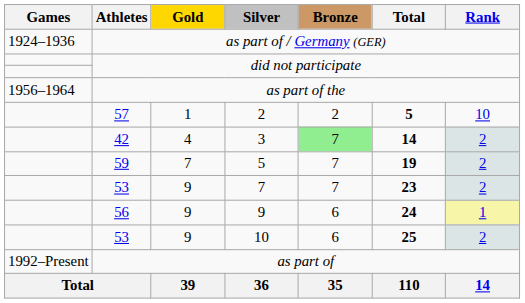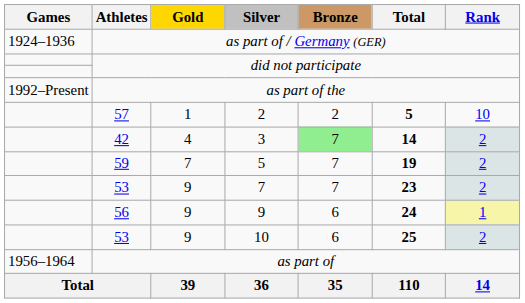 <table class="wikitable" style="text-align:center; font-size:90%;">
 <tr>
 <th>Games</th>
 <th>Athletes</th>
 <td style="background:gold; width:4.5em; font-weight:bold;">Gold</td>
 <td style="background:silver; width:4.5em; font-weight:bold;">Silver</td>
 <td style="background:#cc9966; width:4.5em; font-weight:bold;">Bronze</td>
 <th style="width:4.5em; font-weight:bold;">Total</th>
 <th style="width:4.5em; font-weight:bold;"><a href='#'>Rank</a></th>
 </tr>
 <tr>
 <td align=left>1924–1936</td>
 <td colspan=6><em>as part of / <a href='#'>Germany</a> <small>(GER)</small></em></td>
 </tr>
 <tr>
 <td align=left></td>
 <td colspan=6; rowspan=2><em>did not participate</em></td>
 </tr>
 <tr>
 <td align=left></td>
 </tr>
 <tr>
-<td align=left>1956–1964</td>
+<td align=left>1992–Present</td>
 <td colspan=6><em>as part of the </em></td>
 </tr>
 <tr>
 <td align=left></td>
 <td><a href='#'>57</a></td>
 <td>1</td>
 <td>2</td>
 <td>2</td>
 <td><strong>5</strong></td>
 <td><a href='#'>10</a></td>
 </tr>
 <tr>
 <td align=left></td>
 <td><a href='#'>42</a></td>
 <td>4</td>
 <td>3</td>
 <td style="background: lightgreen;">7</td>
 <td><strong>14</strong></td>
 <td bgcolor=DCE5E5><a href='#'>2</a></td>
 </tr>
 <tr>
 <td align=left></td>
 <td><a href='#'>59</a></td>
 <td>7</td>
 <td>5</td>
 <td>7</td>
 <td><strong>19</strong></td>
 <td bgcolor=DCE5E5><a href='#'>2</a></td>
 </tr>
 <tr>
 <td align=left></td>
 <td><a href='#'>53</a></td>
 <td>9</td>
 <td>7</td>
 <td>7</td>
 <td><strong>23</strong></td>
 <td bgcolor=DCE5E5><a href='#'>2</a></td>
 </tr>
 <tr>
 <td align=left></td>
 <td><a href='#'>56</a></td>
 <td>9</td>
 <td>9</td>
 <td>6</td>
 <td><strong>24</strong></td>
 <td bgcolor=F7F6A8><a href='#'>1</a></td>
 </tr>
 <tr>
 <td align=left></td>
 <td><a href='#'>53</a></td>
 <td>9</td>
 <td>10</td>
 <td>6</td>
 <td><strong>25</strong></td>
 <td bgcolor=DCE5E5><a href='#'>2</a></td>
 </tr>
 <tr>
-<td align=left>1992–Present</td>
+<td align=left>1956–1964</td>
 <td colspan=6><em>as part of </em></td>
 </tr>
 <tr>
 <th colspan=2>Total</th>
 <th>39</th>
 <th>36</th>
 <th>35</th>
 <th>110</th>
 <th><a href='#'>14</a></th>
 </tr>
 </table>
